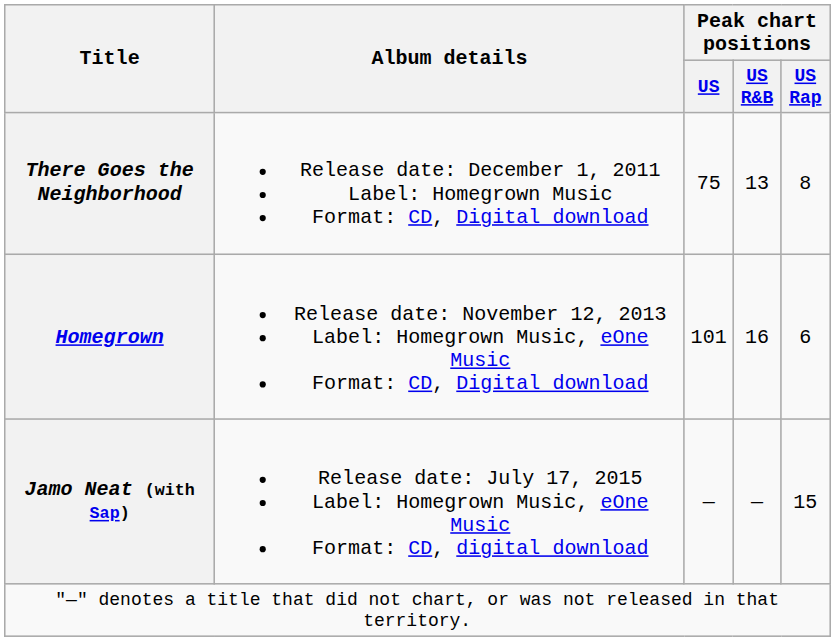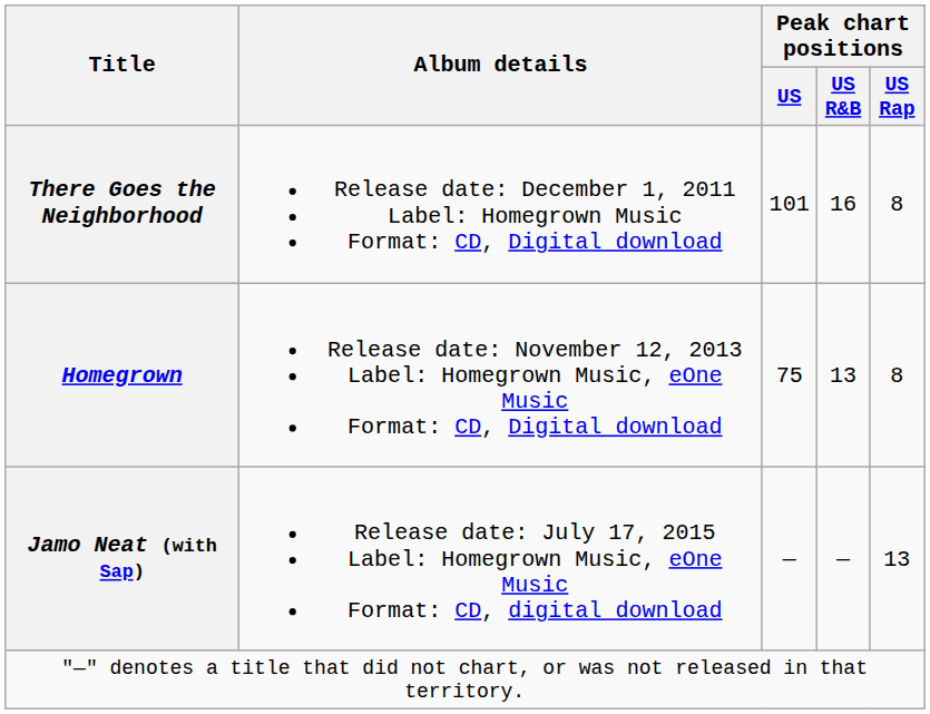 <table class="wikitable plainrowheaders" style="text-align:center;">
 <tr>
 <th scope="col" rowspan="2" style="width:10em;">Title</th>
 <th scope="col" rowspan="2" style="width:23em;">Album details</th>
 <th scope="col" colspan="3">Peak chart positions</th>
 </tr>
 <tr>
 <th scope="col" style="width:2.2em;font-size:90%;"><a href='#'>US</a><br></th>
 <th scope="col" style="width:2.2em;font-size:90%;"><a href='#'>US R&B</a><br></th>
 <th scope="col" style="width:2.2em;font-size:90%;"><a href='#'>US Rap</a><br></th>
 </tr>
 <tr>
 <th scope="row"><em>There Goes the Neighborhood</em></th>
 <td><br><ul><li>Release date: December 1, 2011</li><li>Label: Homegrown Music</li><li>Format: <a href='#'>CD</a>, <a href='#'>Digital download</a></li></ul></td>
-<td>75</td>
-<td>13</td>
+<td>101</td>
+<td>16</td>
 <td>8</td>
 </tr>
 <tr>
 <th scope="row"><em><a href='#'>Homegrown</a></em></th>
 <td><br><ul><li>Release date: November 12, 2013</li><li>Label: Homegrown Music, <a href='#'>eOne Music</a></li><li>Format: <a href='#'>CD</a>, <a href='#'>Digital download</a></li></ul></td>
-<td>101</td>
-<td>16</td>
-<td>6</td>
+<td>75</td>
+<td>13</td>
+<td>8</td>
 </tr>
 <tr>
 <th scope="row"><em>Jamo Neat</em> <small>(with <a href='#'>Sap</a>)</small></th>
 <td><br><ul><li>Release date: July 17, 2015</li><li>Label: Homegrown Music, <a href='#'>eOne Music</a></li><li>Format: <a href='#'>CD</a>, <a href='#'>digital download</a></li></ul></td>
 <td>—</td>
 <td>—</td>
-<td>15</td>
+<td>13</td>
 </tr>
 <tr>
 <td colspan="14" style="font-size:90%">"—" denotes a title that did not chart, or was not released in that territory.</td>
 </tr>
 </table>
